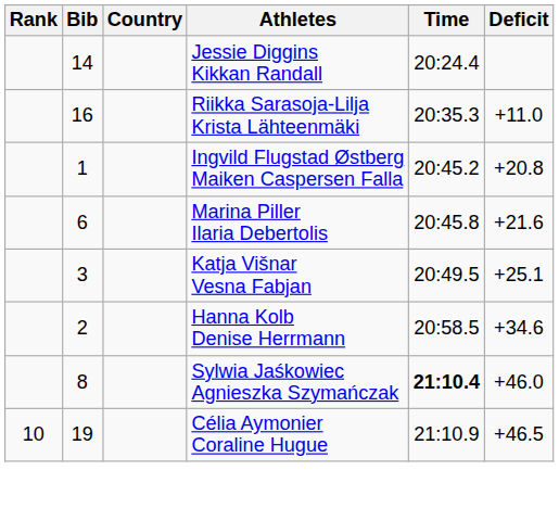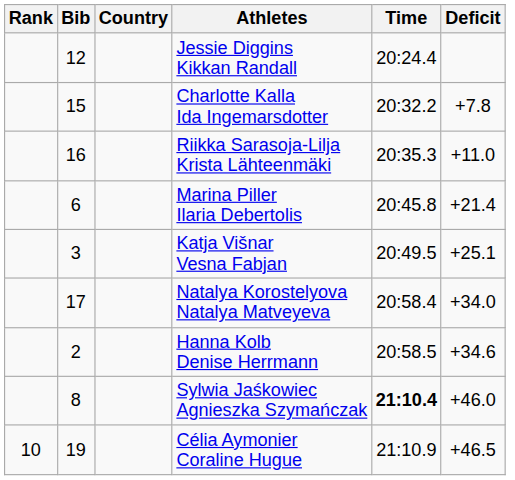 <table class="wikitable sortable" style="text-align:center">
 <tr>
 <th>Rank</th>
 <th>Bib</th>
 <th>Country</th>
 <th>Athletes</th>
 <th>Time</th>
 <th>Deficit</th>
 </tr>
 <tr>
 <td></td>
-<td>14</td>
+<td>12</td>
 <td align=left></td>
 <td align=left><a href='#'>Jessie Diggins</a><br><a href='#'>Kikkan Randall</a></td>
 <td>20:24.4</td>
 <td></td>
+</tr>
+<tr>
+<td></td>
+<td>15</td>
+<td align=left></td>
+<td align=left><a href='#'>Charlotte Kalla</a><br><a href='#'>Ida Ingemarsdotter</a></td>
+<td>20:32.2</td>
+<td>+7.8</td>
 </tr>
 <tr>
 <td></td>
 <td>16</td>
 <td align=left></td>
 <td align=left><a href='#'>Riikka Sarasoja-Lilja</a><br><a href='#'>Krista Lähteenmäki</a></td>
 <td>20:35.3</td>
 <td>+11.0</td>
 </tr>
 <tr>
 <td></td>
-<td>1</td>
-<td align=left></td>
-<td align=left><a href='#'>Ingvild Flugstad Østberg</a><br><a href='#'>Maiken Caspersen Falla</a></td>
-<td>20:45.2</td>
-<td>+20.8</td>
-</tr>
-<tr>
-<td></td>
 <td>6</td>
 <td align=left></td>
 <td align=left><a href='#'>Marina Piller</a><br><a href='#'>Ilaria Debertolis</a></td>
 <td>20:45.8</td>
-<td>+21.6</td>
+<td>+21.4</td>
 </tr>
 <tr>
 <td></td>
 <td>3</td>
 <td align=left></td>
 <td align=left><a href='#'>Katja Višnar</a><br><a href='#'>Vesna Fabjan</a></td>
 <td>20:49.5</td>
 <td>+25.1</td>
+</tr>
+<tr>
+<td></td>
+<td>17</td>
+<td align=left></td>
+<td align=left><a href='#'>Natalya Korostelyova</a><br><a href='#'>Natalya Matveyeva</a></td>
+<td>20:58.4</td>
+<td>+34.0</td>
 </tr>
 <tr>
 <td></td>
 <td>2</td>
 <td align=left></td>
 <td align=left><a href='#'>Hanna Kolb</a><br><a href='#'>Denise Herrmann</a></td>
 <td>20:58.5</td>
 <td>+34.6</td>
 </tr>
 <tr>
 <td></td>
 <td>8</td>
 <td align=left></td>
 <td align=left><a href='#'>Sylwia Jaśkowiec</a><br><a href='#'>Agnieszka Szymańczak</a></td>
 <td><strong>21:10.4</strong></td>
 <td>+46.0</td>
 </tr>
 <tr>
 <td>10</td>
 <td>19</td>
 <td align=left></td>
 <td align=left><a href='#'>Célia Aymonier</a><br><a href='#'>Coraline Hugue</a></td>
 <td>21:10.9</td>
 <td>+46.5</td>
 </tr>
 </table>
